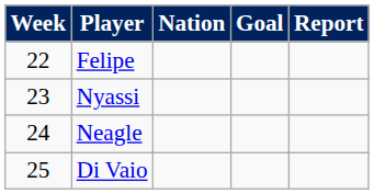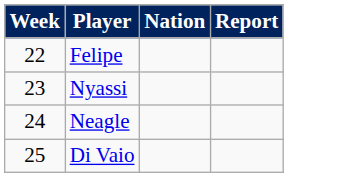 <table class=wikitable>
 <tr>
 <th style="background:#00235D; color:white; text-align:center;">Week</th>
 <th style="background:#00235D; color:white; text-align:center;">Player</th>
 <th style="background:#00235D; color:white; text-align:center;">Nation</th>
-<th style="background:#00235D; color:white; text-align:center;">Goal</th>
 <th style="background:#00235D; color:white; text-align:center;">Report</th>
 </tr>
 <tr>
 <td style="text-align:center;">22</td>
 <td><a href='#'>Felipe</a></td>
 <td></td>
-<td align=center></td>
 <td style="text-align:center;"></td>
 </tr>
 <tr>
 <td style="text-align:center;">23</td>
 <td><a href='#'>Nyassi</a></td>
 <td></td>
-<td align=center></td>
 <td style="text-align:center;"></td>
 </tr>
 <tr>
 <td style="text-align:center;">24</td>
 <td><a href='#'>Neagle</a></td>
 <td></td>
-<td align=center></td>
 <td style="text-align:center;"></td>
 </tr>
 <tr>
 <td style="text-align:center;">25</td>
 <td><a href='#'>Di Vaio</a></td>
 <td></td>
-<td align=center></td>
 <td style="text-align:center;"></td>
 </tr>
 </table>
